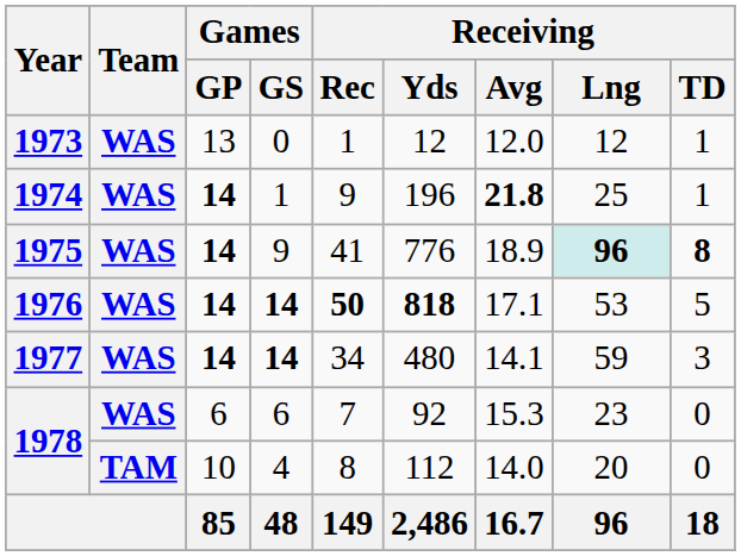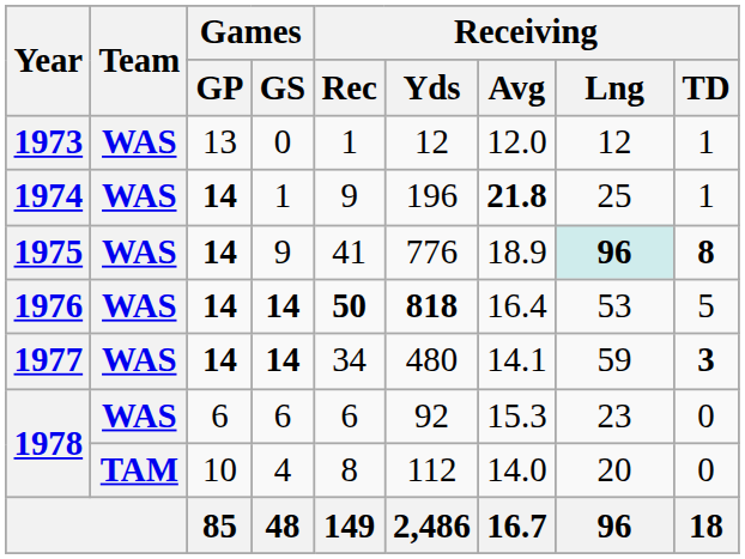 <table class="wikitable" style="text-align:center">
 <tr>
 <th rowspan="2">Year</th>
 <th rowspan="2">Team</th>
 <th colspan="2">Games</th>
 <th colspan="5">Receiving</th>
 </tr>
 <tr>
 <th>GP</th>
 <th>GS</th>
 <th>Rec</th>
 <th>Yds</th>
 <th>Avg</th>
 <th>Lng</th>
 <th>TD</th>
 </tr>
 <tr>
 <th><a href='#'>1973</a></th>
 <th><a href='#'>WAS</a></th>
 <td>13</td>
 <td>0</td>
 <td>1</td>
 <td>12</td>
 <td>12.0</td>
 <td>12</td>
 <td>1</td>
 </tr>
 <tr>
 <th><a href='#'>1974</a></th>
 <th><a href='#'>WAS</a></th>
 <td><strong>14</strong></td>
 <td>1</td>
 <td>9</td>
 <td>196</td>
 <td><strong>21.8</strong></td>
 <td>25</td>
 <td>1</td>
 </tr>
 <tr>
 <th><a href='#'>1975</a></th>
 <th><a href='#'>WAS</a></th>
 <td><strong>14</strong></td>
 <td>9</td>
 <td>41</td>
 <td>776</td>
 <td>18.9</td>
 <td style="background:#cfecec; width:3em;"><strong>96</strong></td>
 <td><strong>8</strong></td>
 </tr>
 <tr>
 <th><a href='#'>1976</a></th>
 <th><a href='#'>WAS</a></th>
 <td><strong>14</strong></td>
 <td><strong>14</strong></td>
 <td><strong>50</strong></td>
 <td><strong>818</strong></td>
-<td>17.1</td>
+<td>16.4</td>
 <td>53</td>
 <td>5</td>
 </tr>
 <tr>
 <th><a href='#'>1977</a></th>
 <th><a href='#'>WAS</a></th>
 <td><strong>14</strong></td>
 <td><strong>14</strong></td>
 <td>34</td>
 <td>480</td>
 <td>14.1</td>
 <td>59</td>
-<td>3</td>
+<td><strong>3</strong></td>
 </tr>
 <tr>
 <th rowspan="2"><a href='#'>1978</a></th>
 <th><a href='#'>WAS</a></th>
 <td>6</td>
 <td>6</td>
-<td>7</td>
+<td>6</td>
 <td>92</td>
 <td>15.3</td>
 <td>23</td>
 <td>0</td>
 </tr>
 <tr>
 <th><a href='#'>TAM</a></th>
 <td>10</td>
 <td>4</td>
 <td>8</td>
 <td>112</td>
 <td>14.0</td>
 <td>20</td>
 <td>0</td>
 </tr>
 <tr>
 <th colspan="2"></th>
 <th>85</th>
 <th>48</th>
 <th>149</th>
 <th>2,486</th>
 <th>16.7</th>
 <th>96</th>
 <th>18</th>
 </tr>
 </table>
